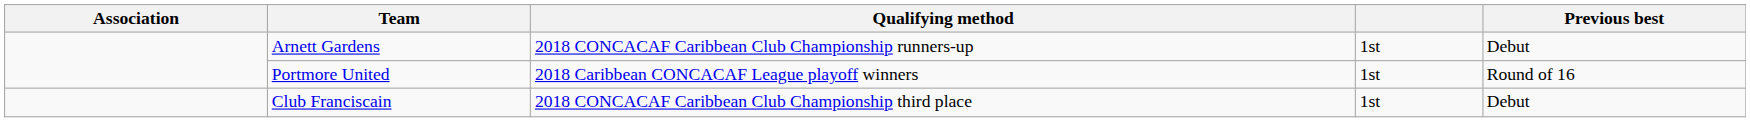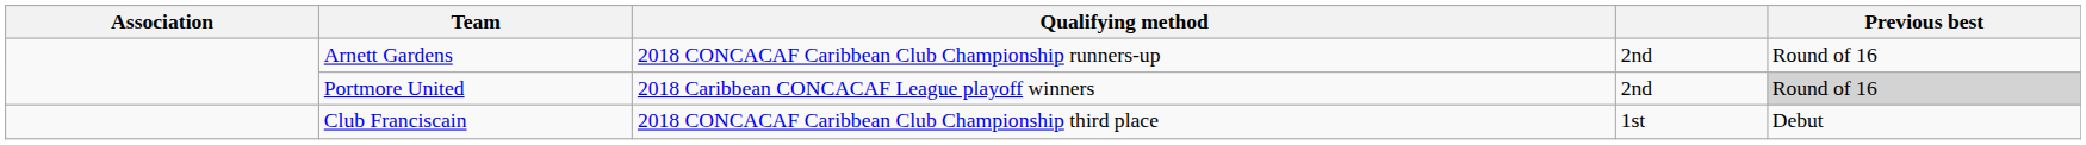 <table class="wikitable" style="table-layout:fixed;width:100%;">
 <tr>
 <th width=15%>Association</th>
 <th width=15%>Team</th>
 <th width=48%>Qualifying method</th>
 <th width=7%> </th>
 <th width=15%>Previous best </th>
 </tr>
 <tr>
 <td rowspan=2></td>
 <td><a href='#'>Arnett Gardens</a></td>
 <td><a href='#'>2018 CONCACAF Caribbean Club Championship</a> runners-up</td>
-<td>1st</td>
-<td>Debut</td>
+<td>2nd </td>
+<td>Round of 16 </td>
 </tr>
 <tr>
 <td><a href='#'>Portmore United</a></td>
 <td><a href='#'>2018 Caribbean CONCACAF League playoff</a> winners</td>
-<td>1st</td>
-<td>Round of 16 </td>
+<td>2nd </td>
+<td style="background: lightgrey;">Round of 16 </td>
 </tr>
 <tr>
 <td></td>
 <td><a href='#'>Club Franciscain</a></td>
 <td><a href='#'>2018 CONCACAF Caribbean Club Championship</a> third place</td>
 <td>1st</td>
 <td>Debut</td>
 </tr>
 </table>
